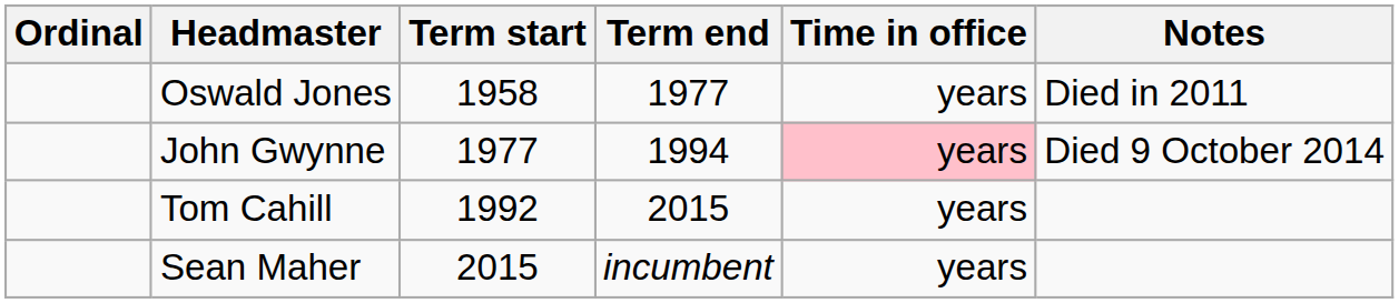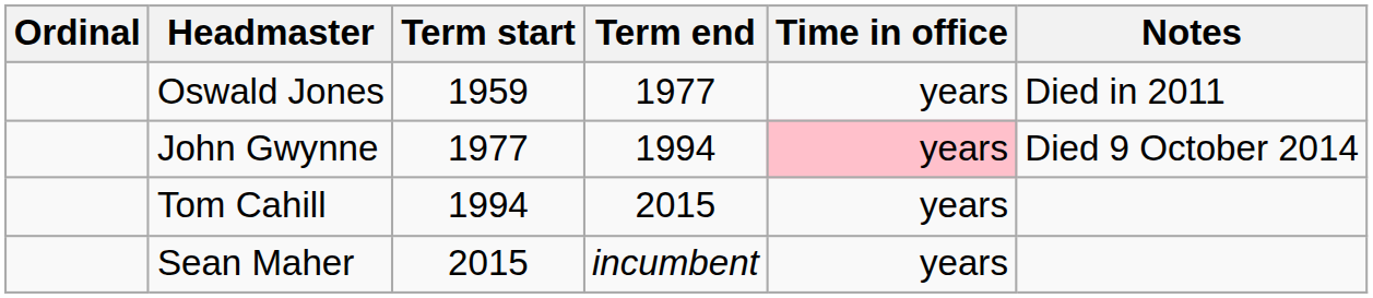 <table class="wikitable">
 <tr>
 <th>Ordinal</th>
 <th>Headmaster</th>
 <th>Term start</th>
 <th>Term end</th>
 <th>Time in office</th>
 <th>Notes</th>
 </tr>
 <tr>
 <td align=center></td>
 <td>Oswald Jones</td>
-<td align=center>1958</td>
+<td align=center>1959</td>
 <td align=center>1977</td>
 <td align=right> years</td>
 <td>Died in 2011</td>
 </tr>
 <tr>
 <td align=center></td>
 <td>John Gwynne</td>
 <td align=center>1977</td>
 <td align=center>1994</td>
 <td align=right style="background: pink;"> years</td>
 <td> Died 9 October 2014</td>
 </tr>
 <tr>
 <td align=center></td>
 <td>Tom Cahill</td>
-<td align=center>1992</td>
+<td align=center>1994</td>
 <td align=center>2015</td>
 <td align=right> years</td>
 <td></td>
 </tr>
 <tr>
 <td align=center></td>
 <td>Sean Maher</td>
 <td align=center>2015</td>
 <td align=center><em>incumbent</em></td>
 <td align=right> years</td>
 <td></td>
 </tr>
 </table>
